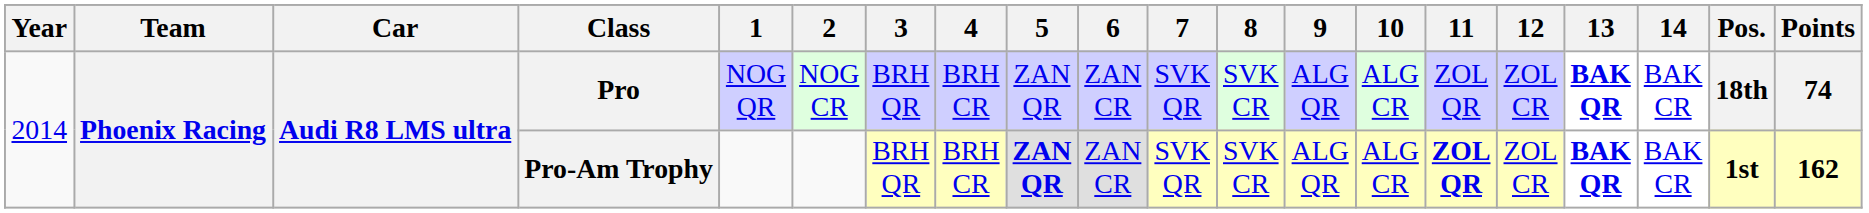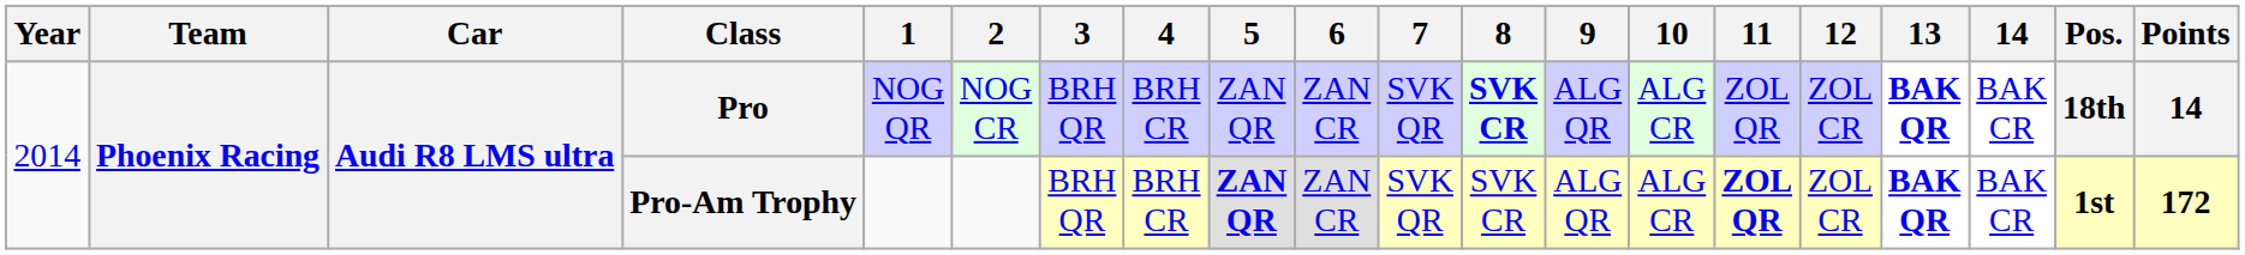 <table class="wikitable" border="1" style="text-align:center; font-size:90%;">
 <tr>
 <th>Year</th>
 <th>Team</th>
 <th>Car</th>
 <th>Class</th>
 <th>1</th>
 <th>2</th>
 <th>3</th>
 <th>4</th>
 <th>5</th>
 <th>6</th>
 <th>7</th>
 <th>8</th>
 <th>9</th>
 <th>10</th>
 <th>11</th>
 <th>12</th>
 <th>13</th>
 <th>14</th>
 <th>Pos.</th>
 <th>Points</th>
 </tr>
 <tr>
 <td rowspan=2><a href='#'>2014</a></td>
 <th rowspan=2><a href='#'>Phoenix Racing</a></th>
 <th rowspan=2><a href='#'>Audi R8 LMS ultra</a></th>
 <th>Pro</th>
 <td style="background:#CFCFFF;"><a href='#'>NOG<br>QR</a><br></td>
 <td style="background:#DFFFDF;"><a href='#'>NOG<br>CR</a><br></td>
 <td style="background:#CFCFFF;"><a href='#'>BRH<br>QR</a><br></td>
 <td style="background:#CFCFFF;"><a href='#'>BRH<br>CR</a><br></td>
 <td style="background:#CFCFFF;"><a href='#'>ZAN<br>QR</a><br></td>
 <td style="background:#CFCFFF;"><a href='#'>ZAN<br>CR</a><br></td>
 <td style="background:#CFCFFF;"><a href='#'>SVK<br>QR</a><br></td>
-<td style="background:#DFFFDF;"><a href='#'>SVK<br>CR</a><br></td>
+<td style="background:#DFFFDF;"><strong><a href='#'>SVK<br>CR</a><br></strong></td>
 <td style="background:#CFCFFF;"><a href='#'>ALG<br>QR</a><br></td>
 <td style="background:#DFFFDF;"><a href='#'>ALG<br>CR</a><br></td>
 <td style="background:#CFCFFF;"><a href='#'>ZOL<br>QR</a><br></td>
 <td style="background:#CFCFFF;"><a href='#'>ZOL<br>CR</a><br></td>
 <td style="background:#FFFFFF;"><strong><a href='#'>BAK<br>QR</a><br></strong></td>
 <td style="background:#FFFFFF;"><a href='#'>BAK<br>CR</a><br></td>
 <th>18th</th>
-<th>74</th>
+<th>14</th>
 </tr>
 <tr>
 <th>Pro-Am Trophy</th>
 <td></td>
 <td></td>
 <td style="background:#FFFFBF;"><a href='#'>BRH<br>QR</a><br></td>
 <td style="background:#FFFFBF;"><a href='#'>BRH<br>CR</a><br></td>
 <td style="background:#DFDFDF;"><strong><a href='#'>ZAN<br>QR</a></strong><br></td>
 <td style="background:#DFDFDF;"><a href='#'>ZAN<br>CR</a><br></td>
 <td style="background:#FFFFBF;"><a href='#'>SVK<br>QR</a><br></td>
 <td style="background:#FFFFBF;"><a href='#'>SVK<br>CR</a><br></td>
 <td style="background:#FFFFBF;"><a href='#'>ALG<br>QR</a><br></td>
 <td style="background:#FFFFBF;"><a href='#'>ALG<br>CR</a><br></td>
 <td style="background:#FFFFBF;"><strong><a href='#'>ZOL<br>QR</a></strong><br></td>
 <td style="background:#FFFFBF;"><a href='#'>ZOL<br>CR</a><br></td>
 <td style="background:#FFFFFF;"><strong><a href='#'>BAK<br>QR</a></strong><br></td>
 <td style="background:#FFFFFF;"><a href='#'>BAK<br>CR</a><br></td>
 <th style="background:#FFFFBF">1st</th>
-<th style="background:#FFFFBF">162</th>
+<th style="background:#FFFFBF">172</th>
 </tr>
 </table>
